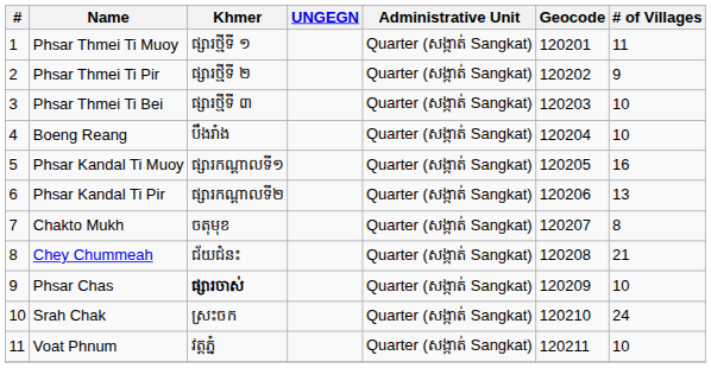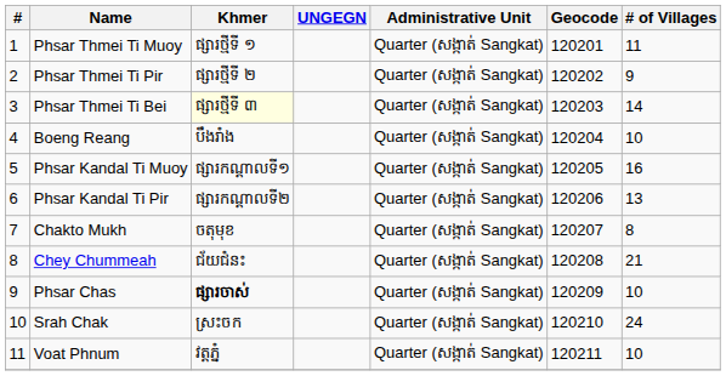 <table class="wikitable sortable">
 <tr>
 <th>#</th>
 <th>Name</th>
 <th>Khmer</th>
 <th><a href='#'>UNGEGN</a></th>
 <th>Administrative Unit</th>
 <th>Geocode</th>
 <th># of Villages</th>
 </tr>
 <tr>
 <td>1</td>
 <td>Phsar Thmei Ti Muoy</td>
 <td>ផ្សារថ្មីទី ១</td>
 <td></td>
 <td>Quarter (សង្កាត់ Sangkat)</td>
 <td>120201</td>
 <td>11</td>
 </tr>
 <tr>
 <td>2</td>
 <td>Phsar Thmei Ti Pir</td>
 <td>ផ្សារថ្មីទី ២</td>
 <td></td>
 <td>Quarter (សង្កាត់ Sangkat)</td>
 <td>120202</td>
 <td>9</td>
 </tr>
 <tr>
 <td>3</td>
 <td>Phsar Thmei Ti Bei</td>
-<td>ផ្សារថ្មីទី ៣</td>
+<td style="background: lightyellow;">ផ្សារថ្មីទី ៣</td>
 <td></td>
 <td>Quarter (សង្កាត់ Sangkat)</td>
 <td>120203</td>
-<td>10</td>
+<td>14</td>
 </tr>
 <tr>
 <td>4</td>
 <td>Boeng Reang</td>
 <td>បឹងរាំង</td>
 <td></td>
 <td>Quarter (សង្កាត់ Sangkat)</td>
 <td>120204</td>
 <td>10</td>
 </tr>
 <tr>
 <td>5</td>
 <td>Phsar Kandal Ti Muoy</td>
 <td>ផ្សារកណ្ដាលទី១</td>
 <td></td>
 <td>Quarter (សង្កាត់ Sangkat)</td>
 <td>120205</td>
 <td>16</td>
 </tr>
 <tr>
 <td>6</td>
 <td>Phsar Kandal Ti Pir</td>
 <td>ផ្សារកណ្ដាលទី២</td>
 <td></td>
 <td>Quarter (សង្កាត់ Sangkat)</td>
 <td>120206</td>
 <td>13</td>
 </tr>
 <tr>
 <td>7</td>
 <td>Chakto Mukh</td>
 <td>ចតុមុខ</td>
 <td></td>
 <td>Quarter (សង្កាត់ Sangkat)</td>
 <td>120207</td>
 <td>8</td>
 </tr>
 <tr>
 <td>8</td>
 <td><a href='#'>Chey Chummeah</a></td>
 <td>ជ័យជំនះ</td>
 <td></td>
 <td>Quarter (សង្កាត់ Sangkat)</td>
 <td>120208</td>
 <td>21</td>
 </tr>
 <tr>
 <td>9</td>
 <td>Phsar Chas</td>
 <td><strong>ផ្សារចាស់</strong></td>
 <td></td>
 <td>Quarter (សង្កាត់ Sangkat)</td>
 <td>120209</td>
 <td>10</td>
 </tr>
 <tr>
 <td>10</td>
 <td>Srah Chak</td>
 <td>ស្រះចក</td>
 <td></td>
 <td>Quarter (សង្កាត់ Sangkat)</td>
 <td>120210</td>
 <td>24</td>
 </tr>
 <tr>
 <td>11</td>
 <td>Voat Phnum</td>
 <td>វត្ដភ្នំ</td>
 <td></td>
 <td>Quarter (សង្កាត់ Sangkat)</td>
 <td>120211</td>
 <td>10</td>
 </tr>
 <tr>
 </tr>
 </table>
